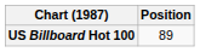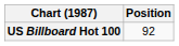 <table class="wikitable plainrowheaders" style="text-align:center">
 <tr>
 <th scope="col">Chart (1987)</th>
 <th scope="col">Position</th>
 </tr>
 <tr>
 <th scope="row">US <em>Billboard</em> Hot 100</th>
-<td>89</td>
+<td>92</td>
 </tr>
 </table>
